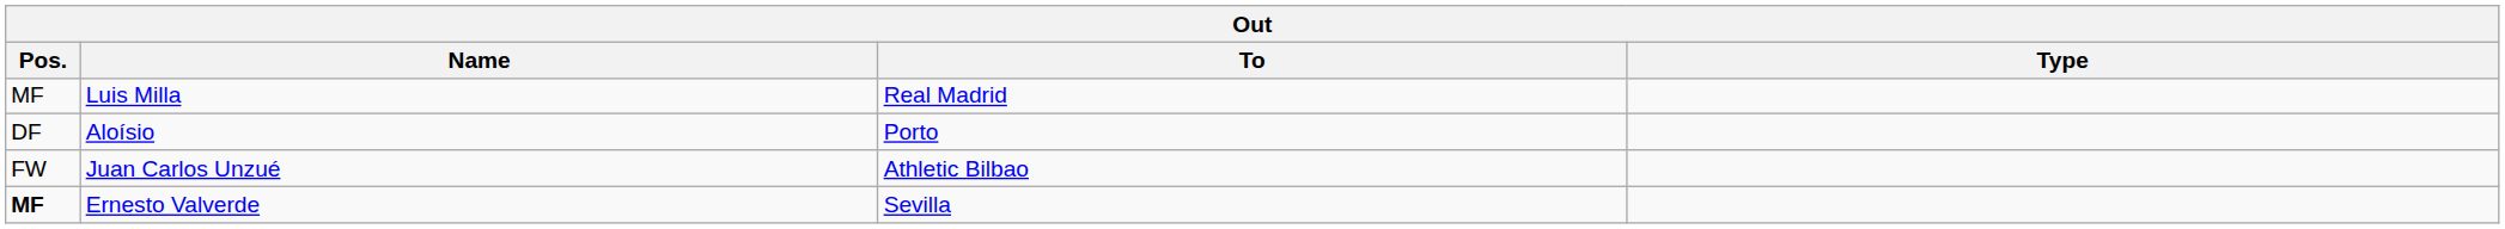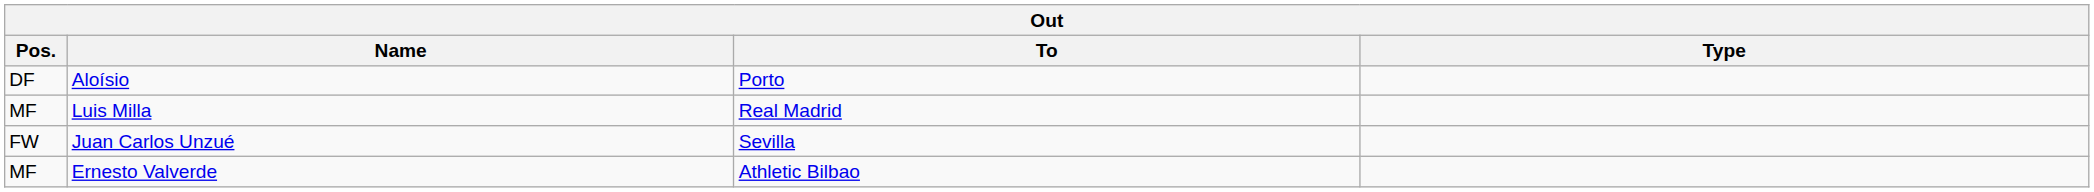 <table class="wikitable" style="font-size:90%;width:99%;">
 <tr>
 <th colspan="4">Out</th>
 </tr>
 <tr>
 <th width=3%>Pos.</th>
 <th width=32%>Name</th>
 <th width=30%>To</th>
 <th width=35%>Type</th>
 </tr>
 <tr>
+<td>DF</td>
+<td><a href='#'>Aloísio</a></td>
+<td><a href='#'>Porto</a></td>
+<td></td>
+</tr>
+<tr>
 <td>MF</td>
 <td><a href='#'>Luis Milla</a></td>
 <td><a href='#'>Real Madrid</a></td>
 <td></td>
 </tr>
 <tr>
-<td>DF</td>
-<td><a href='#'>Aloísio</a></td>
-<td><a href='#'>Porto</a></td>
+<td>FW</td>
+<td><a href='#'>Juan Carlos Unzué</a></td>
+<td><a href='#'>Sevilla</a></td>
 <td></td>
 </tr>
 <tr>
-<td>FW</td>
-<td><a href='#'>Juan Carlos Unzué</a></td>
+<td>MF</td>
+<td><a href='#'>Ernesto Valverde</a></td>
 <td><a href='#'>Athletic Bilbao</a></td>
 <td></td>
 </tr>
-<tr>
-<td><strong>MF</strong></td>
-<td><a href='#'>Ernesto Valverde</a></td>
-<td><a href='#'>Sevilla</a></td>
-<td></td>
-</tr>
 </table>
